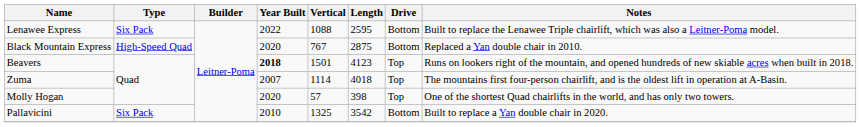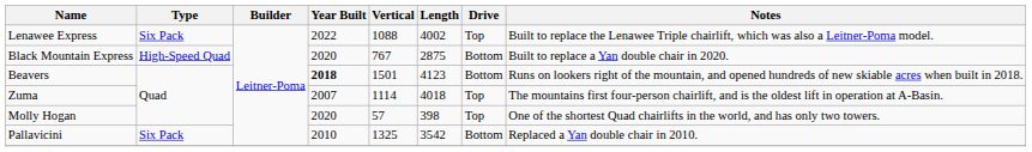 <table class="wikitable">
 <tr>
 <th>Name</th>
 <th>Type</th>
 <th>Builder</th>
 <th>Year Built</th>
 <th>Vertical<br></th>
 <th>Length<br></th>
 <th>Drive</th>
 <th>Notes</th>
 </tr>
 <tr>
 <td>Lenawee Express</td>
 <td><a href='#'>Six Pack</a></td>
 <td rowspan="6"><a href='#'>Leitner-Poma</a></td>
 <td>2022</td>
 <td>1088</td>
-<td>2595</td>
-<td>Bottom</td>
+<td>4002</td>
+<td>Top</td>
 <td>Built to replace the Lenawee Triple chairlift, which was also a <a href='#'>Leitner-Poma</a> model.</td>
 </tr>
 <tr>
 <td>Black Mountain Express</td>
 <td><a href='#'>High-Speed Quad</a></td>
 <td>2020</td>
 <td>767</td>
 <td>2875</td>
 <td>Bottom</td>
-<td>Replaced a <a href='#'>Yan</a> double chair in 2010.</td>
+<td>Built to replace a <a href='#'>Yan</a> double chair in 2020.</td>
 </tr>
 <tr>
 <td>Beavers</td>
 <td rowspan="3">Quad</td>
 <td><strong>2018</strong></td>
 <td>1501</td>
 <td>4123</td>
-<td>Top</td>
+<td>Bottom</td>
 <td>Runs on lookers right of the mountain, and opened hundreds of new skiable <a href='#'>acres</a> when built in 2018.</td>
 </tr>
 <tr>
 <td>Zuma</td>
 <td>2007</td>
 <td>1114</td>
 <td>4018</td>
 <td>Top</td>
 <td>The mountains first four-person chairlift, and is the oldest lift in operation at A-Basin.</td>
 </tr>
 <tr>
 <td>Molly Hogan</td>
 <td>2020</td>
 <td>57</td>
 <td>398</td>
 <td>Top</td>
 <td>One of the shortest Quad chairlifts in the world, and has only two towers.</td>
 </tr>
 <tr>
 <td>Pallavicini</td>
 <td><a href='#'>Six Pack</a></td>
 <td>2010</td>
 <td>1325</td>
 <td>3542</td>
 <td>Bottom</td>
-<td>Built to replace a <a href='#'>Yan</a> double chair in 2020.</td>
+<td>Replaced a <a href='#'>Yan</a> double chair in 2010.</td>
 </tr>
 <tr>
 </tr>
 </table>
